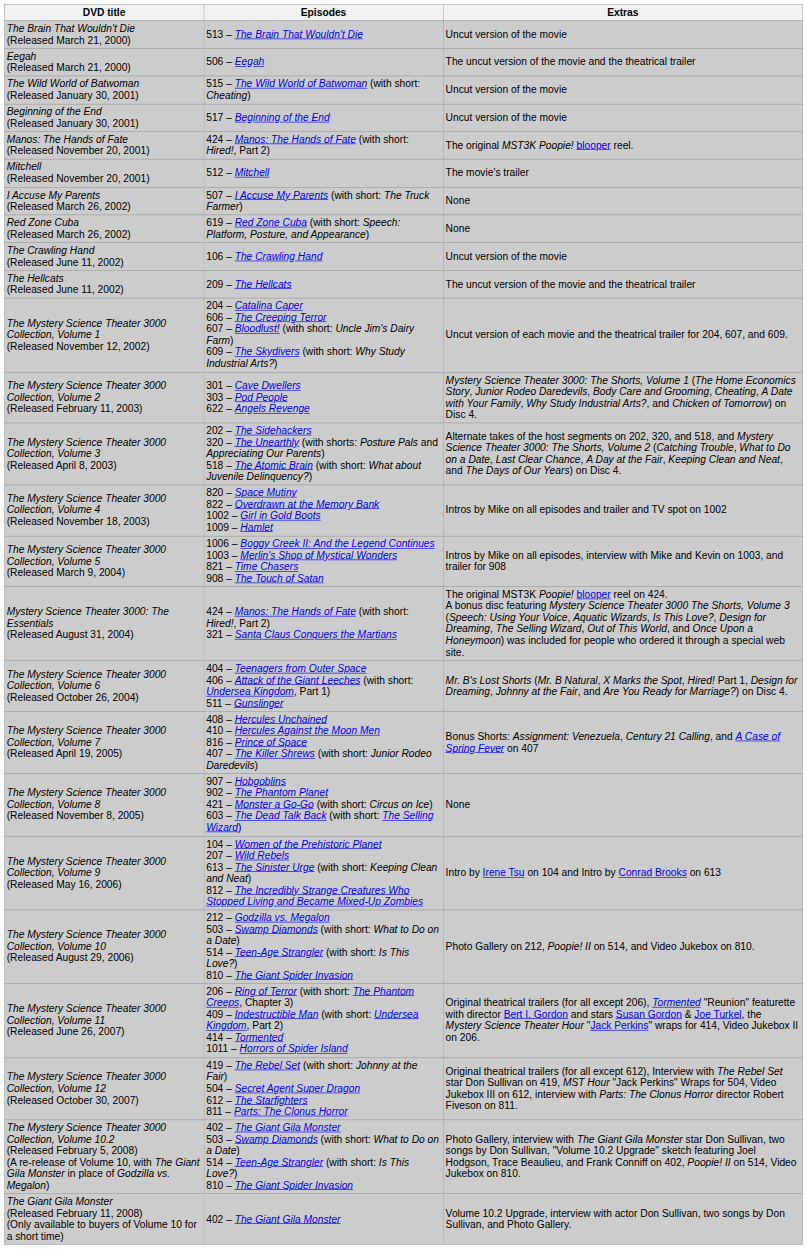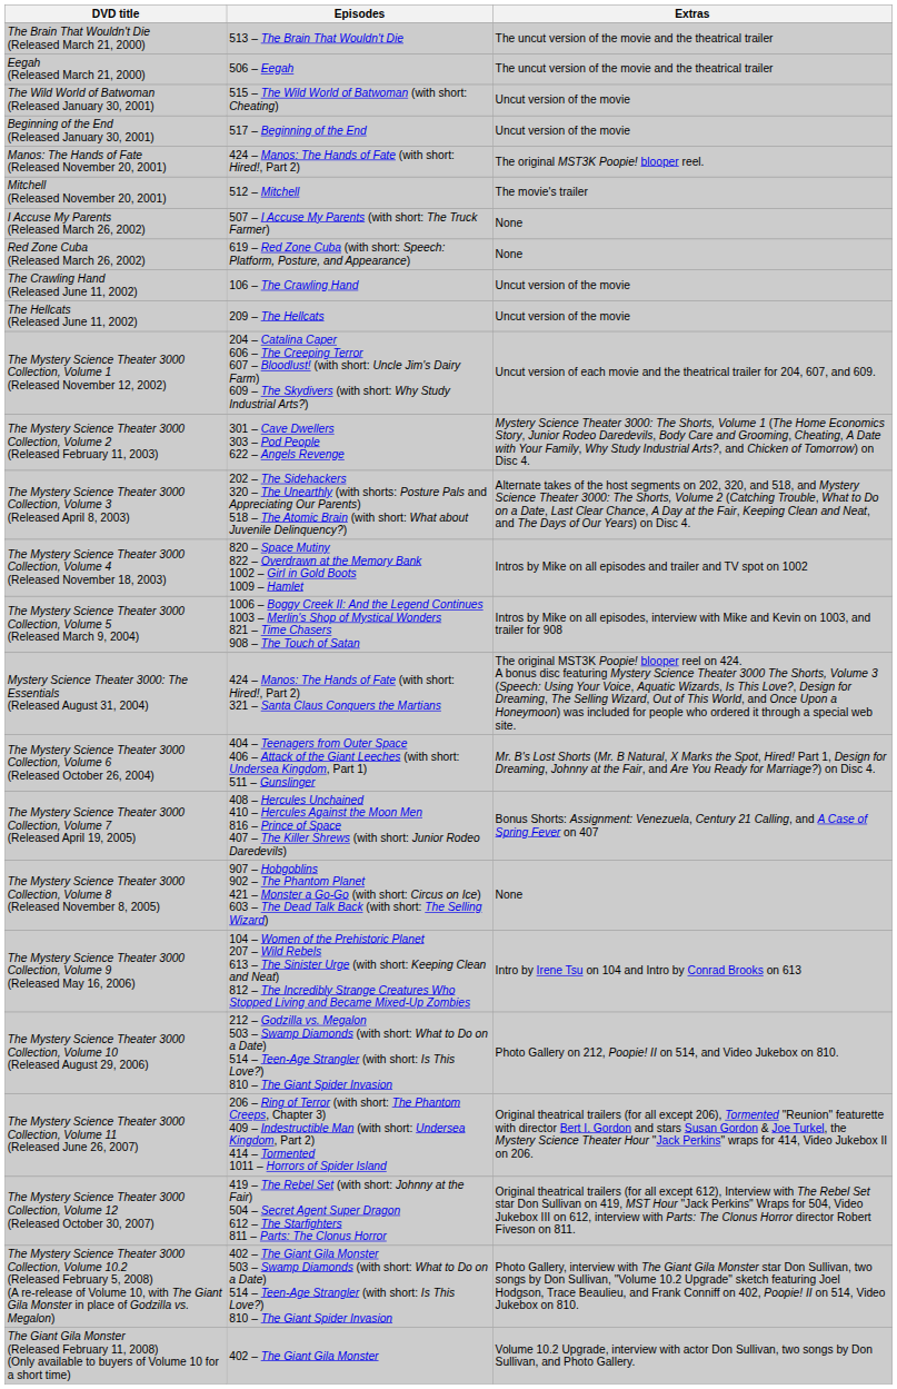 <table class="wikitable">
 <tr>
 <th width=25%>DVD title</th>
 <th width=30%>Episodes</th>
 <th width=45%>Extras</th>
 </tr>
 <tr>
 </tr>
 <tr style="text-align:left; background:#ccc;">
 <td><em>The Brain That Wouldn't Die</em><br>(Released March 21, 2000)</td>
 <td>513 – <em><a href='#'>The Brain That Wouldn't Die</a></em></td>
-<td>Uncut version of the movie</td>
+<td>The uncut version of the movie and the theatrical trailer</td>
 </tr>
 <tr>
 </tr>
 <tr style="text-align:left; background:#ccc;">
 <td><em>Eegah</em><br>(Released March 21, 2000)</td>
 <td>506 – <em><a href='#'>Eegah</a></em></td>
 <td>The uncut version of the movie and the theatrical trailer</td>
 </tr>
 <tr>
 </tr>
 <tr style="text-align:left; background:#ccc;">
 <td><em>The Wild World of Batwoman</em><br>(Released January 30, 2001)</td>
 <td>515 – <em><a href='#'>The Wild World of Batwoman</a></em> (with short: <em>Cheating</em>)</td>
 <td>Uncut version of the movie</td>
 </tr>
 <tr>
 </tr>
 <tr style="text-align:left; background:#ccc;">
 <td><em>Beginning of the End</em><br>(Released January 30, 2001)</td>
 <td>517 – <em><a href='#'>Beginning of the End</a></em></td>
 <td>Uncut version of the movie</td>
 </tr>
 <tr>
 </tr>
 <tr style="text-align:left; background:#ccc;">
 <td><em>Manos: The Hands of Fate</em><br>(Released November 20, 2001)</td>
 <td>424 – <em><a href='#'>Manos: The Hands of Fate</a></em> (with short: <em>Hired!</em>, Part 2)</td>
 <td>The original <em>MST3K</em> <em>Poopie!</em> <a href='#'>blooper</a> reel.</td>
 </tr>
 <tr>
 </tr>
 <tr style="text-align:left; background:#ccc;">
 <td><em>Mitchell</em><br>(Released November 20, 2001)</td>
 <td>512 – <em><a href='#'>Mitchell</a></em></td>
 <td>The movie's trailer</td>
 </tr>
 <tr>
 </tr>
 <tr style="text-align:left; background:#ccc;">
 <td><em>I Accuse My Parents</em><br>(Released March 26, 2002)</td>
 <td>507 – <em><a href='#'>I Accuse My Parents</a></em> (with short: <em>The Truck Farmer</em>)</td>
 <td>None</td>
 </tr>
 <tr>
 </tr>
 <tr style="text-align:left; background:#ccc;">
 <td><em>Red Zone Cuba</em><br>(Released March 26, 2002)</td>
 <td>619 – <em><a href='#'>Red Zone Cuba</a></em> (with short: <em>Speech: Platform, Posture, and Appearance</em>)</td>
 <td>None</td>
 </tr>
 <tr>
 </tr>
 <tr style="text-align:left; background:#ccc;">
 <td><em>The Crawling Hand</em><br>(Released June 11, 2002)</td>
 <td>106 – <em><a href='#'>The Crawling Hand</a></em></td>
 <td>Uncut version of the movie</td>
 </tr>
 <tr>
 </tr>
 <tr style="text-align:left; background:#ccc;">
 <td><em>The Hellcats</em><br>(Released June 11, 2002)</td>
 <td>209 – <em><a href='#'>The Hellcats</a></em></td>
-<td>The uncut version of the movie and the theatrical trailer</td>
+<td>Uncut version of the movie</td>
 </tr>
 <tr>
 </tr>
 <tr style="text-align:left; background:#ccc;">
 <td><em>The Mystery Science Theater 3000 Collection, Volume 1</em><br>(Released November 12, 2002)</td>
 <td>204 – <em><a href='#'>Catalina Caper</a></em><br>606 – <em><a href='#'>The Creeping Terror</a></em><br>607 – <em><a href='#'>Bloodlust!</a></em> (with short: <em>Uncle Jim's Dairy Farm</em>)<br>609 – <em><a href='#'>The Skydivers</a></em> (with short: <em>Why Study Industrial Arts?</em>)</td>
 <td>Uncut version of each movie and the theatrical trailer for 204, 607, and 609.</td>
 </tr>
 <tr>
 </tr>
 <tr style="text-align:left; background:#ccc;">
 <td><em>The Mystery Science Theater 3000 Collection, Volume 2</em><br>(Released February 11, 2003)</td>
 <td>301 – <em><a href='#'>Cave Dwellers</a></em><br>303 – <em><a href='#'>Pod People</a></em><br>622 – <em><a href='#'>Angels Revenge</a></em></td>
 <td><em>Mystery Science Theater 3000: The Shorts, Volume 1</em> (<em>The Home Economics Story</em>, <em>Junior Rodeo Daredevils</em>, <em>Body Care and Grooming</em>, <em>Cheating</em>, <em>A Date with Your Family</em>, <em>Why Study Industrial Arts?</em>, and <em>Chicken of Tomorrow</em>) on Disc 4.</td>
 </tr>
 <tr>
 </tr>
 <tr style="text-align:left; background:#ccc;">
 <td><em>The Mystery Science Theater 3000 Collection, Volume 3</em><br>(Released April 8, 2003)</td>
 <td>202 – <em><a href='#'>The Sidehackers</a></em><br>320 – <em><a href='#'>The Unearthly</a></em> (with shorts: <em>Posture Pals</em> and <em>Appreciating Our Parents</em>)<br>518 – <em><a href='#'>The Atomic Brain</a></em> (with short: <em>What about Juvenile Delinquency?</em>)</td>
 <td>Alternate takes of the host segments on 202, 320, and 518, and <em>Mystery Science Theater 3000: The Shorts, Volume 2</em> (<em>Catching Trouble</em>, <em>What to Do on a Date</em>, <em>Last Clear Chance</em>, <em>A Day at the Fair</em>, <em>Keeping Clean and Neat</em>, and <em>The Days of Our Years</em>) on Disc 4.</td>
 </tr>
 <tr>
 </tr>
 <tr style="text-align:left; background:#ccc;">
 <td><em>The Mystery Science Theater 3000 Collection, Volume 4</em><br>(Released November 18, 2003)</td>
 <td>820 – <em><a href='#'>Space Mutiny</a></em><br>822 – <em><a href='#'>Overdrawn at the Memory Bank</a></em><br>1002 – <em><a href='#'>Girl in Gold Boots</a></em><br>1009 – <em><a href='#'>Hamlet</a></em></td>
 <td>Intros by Mike on all episodes and trailer and TV spot on 1002</td>
 </tr>
 <tr>
 </tr>
 <tr style="text-align:left; background:#ccc;">
 <td><em>The Mystery Science Theater 3000 Collection, Volume 5</em><br>(Released March 9, 2004)</td>
 <td>1006 – <em><a href='#'>Boggy Creek II: And the Legend Continues</a></em><br>1003 – <em><a href='#'>Merlin's Shop of Mystical Wonders</a></em><br>821 – <em><a href='#'>Time Chasers</a></em><br>908 – <em><a href='#'>The Touch of Satan</a></em></td>
 <td>Intros by Mike on all episodes, interview with Mike and Kevin on 1003, and trailer for 908</td>
 </tr>
 <tr>
 </tr>
 <tr style="text-align:left; background:#ccc;">
 <td><em>Mystery Science Theater 3000: The Essentials</em><br>(Released August 31, 2004)</td>
 <td>424 – <em><a href='#'>Manos: The Hands of Fate</a></em> (with short: <em>Hired!</em>, Part 2)<br>321 – <em><a href='#'>Santa Claus Conquers the Martians</a></em></td>
 <td>The original MST3K <em>Poopie!</em> <a href='#'>blooper</a> reel on 424.<br>A bonus disc featuring <em>Mystery Science Theater 3000 The Shorts, Volume 3</em> (<em>Speech: Using Your Voice</em>, <em>Aquatic Wizards</em>, <em>Is This Love?</em>, <em>Design for Dreaming</em>, <em>The Selling Wizard</em>, <em>Out of This World</em>, and <em>Once Upon a Honeymoon</em>)  was included for people who ordered it through a special web site.</td>
 </tr>
 <tr>
 </tr>
 <tr style="text-align:left; background:#ccc;">
 <td><em>The Mystery Science Theater 3000 Collection, Volume 6</em><br>(Released October 26, 2004)</td>
 <td>404 – <em><a href='#'>Teenagers from Outer Space</a></em><br>406 – <em><a href='#'>Attack of the Giant Leeches</a></em> (with short: <em><a href='#'>Undersea Kingdom</a></em>, Part 1)<br>511 – <em><a href='#'>Gunslinger</a></em></td>
 <td><em>Mr. B's Lost Shorts</em> (<em>Mr. B Natural</em>, <em>X Marks the Spot</em>, <em>Hired!</em> Part 1, <em>Design for Dreaming</em>, <em>Johnny at the Fair</em>, and <em>Are You Ready for Marriage?</em>) on Disc 4.</td>
 </tr>
 <tr>
 </tr>
 <tr style="text-align:left; background:#ccc;">
 <td><em>The Mystery Science Theater 3000 Collection, Volume 7</em><br>(Released April 19, 2005)</td>
 <td>408 – <em><a href='#'>Hercules Unchained</a></em><br>410 – <em><a href='#'>Hercules Against the Moon Men</a></em><br>816 – <em><a href='#'>Prince of Space</a></em><br>407 – <em><a href='#'>The Killer Shrews</a></em> (with short: <em>Junior Rodeo Daredevils</em>)</td>
 <td>Bonus Shorts: <em>Assignment: Venezuela</em>, <em>Century 21 Calling</em>, and <em><a href='#'>A Case of Spring Fever</a></em> on 407</td>
 </tr>
 <tr>
 </tr>
 <tr style="text-align:left; background:#ccc;">
 <td><em>The Mystery Science Theater 3000 Collection, Volume 8</em><br>(Released November 8, 2005)</td>
 <td>907 – <em><a href='#'>Hobgoblins</a></em><br>902 – <em><a href='#'>The Phantom Planet</a></em><br>421 – <em><a href='#'>Monster a Go-Go</a></em> (with short: <em>Circus on Ice</em>)<br>603 – <em><a href='#'>The Dead Talk Back</a> </em>(with short: <em><a href='#'>The Selling Wizard</a></em>)</td>
 <td>None</td>
 </tr>
 <tr>
 </tr>
 <tr style="text-align:left; background:#ccc;">
 <td><em>The Mystery Science Theater 3000 Collection, Volume 9</em><br>(Released May 16, 2006)</td>
 <td>104 – <em><a href='#'>Women of the Prehistoric Planet</a></em><br>207 – <em><a href='#'>Wild Rebels</a></em><br>613 – <em><a href='#'>The Sinister Urge</a></em> (with short: <em>Keeping Clean and Neat</em>)<br>812 – <em><a href='#'>The Incredibly Strange Creatures Who Stopped Living and Became Mixed-Up Zombies</a></em></td>
 <td>Intro by <a href='#'>Irene Tsu</a> on 104 and Intro by <a href='#'>Conrad Brooks</a> on 613</td>
 </tr>
 <tr>
 </tr>
 <tr style="text-align:left; background:#ccc;">
 <td><em>The Mystery Science Theater 3000 Collection, Volume 10</em><br>(Released August 29, 2006)</td>
 <td>212 – <em><a href='#'>Godzilla vs. Megalon</a></em><br>503 – <em><a href='#'>Swamp Diamonds</a></em> (with short: <em>What to Do on a Date</em>)<br>514 – <em><a href='#'>Teen-Age Strangler</a></em> (with short: <em>Is This Love?</em>)<br>810 – <em><a href='#'>The Giant Spider Invasion</a></em></td>
 <td>Photo Gallery on 212, <em>Poopie! II</em> on 514, and Video Jukebox on 810.</td>
 </tr>
 <tr>
 </tr>
 <tr style="text-align:left; background:#ccc;">
 <td><em>The Mystery Science Theater 3000 Collection, Volume 11</em><br>(Released June 26, 2007)</td>
 <td>206 – <em><a href='#'>Ring of Terror</a></em> (with short: <em><a href='#'>The Phantom Creeps</a></em>, Chapter 3)<br>409 – <em><a href='#'>Indestructible Man</a></em> (with short: <em><a href='#'>Undersea Kingdom</a></em>, Part 2)<br>414 – <em><a href='#'>Tormented</a></em><br>1011 – <em><a href='#'>Horrors of Spider Island</a></em></td>
 <td>Original theatrical trailers (for all except 206), <em><a href='#'>Tormented</a></em> "Reunion" featurette with director <a href='#'>Bert I. Gordon</a> and stars <a href='#'>Susan Gordon</a> & <a href='#'>Joe Turkel</a>, the <em>Mystery Science Theater Hour</em> "<a href='#'>Jack Perkins</a>" wraps for 414, Video Jukebox II on 206.</td>
 </tr>
 <tr>
 </tr>
 <tr style="text-align:left; background:#ccc;">
 <td><em>The Mystery Science Theater 3000 Collection, Volume 12</em><br>(Released October 30, 2007)</td>
 <td>419 – <em><a href='#'>The Rebel Set</a></em> (with short: <em>Johnny at the Fair</em>)<br>504 – <em><a href='#'>Secret Agent Super Dragon</a></em><br>612 – <em><a href='#'>The Starfighters</a></em><br>811 – <em><a href='#'>Parts: The Clonus Horror</a></em></td>
 <td>Original theatrical trailers (for all except 612), Interview with <em>The Rebel Set</em> star Don Sullivan on 419, <em>MST Hour</em> "Jack Perkins" Wraps for 504, Video Jukebox III on 612, interview with <em>Parts: The Clonus Horror</em> director Robert Fiveson on 811.</td>
 </tr>
 <tr>
 </tr>
 <tr style="text-align:left; background:#ccc;">
 <td><em>The Mystery Science Theater 3000 Collection, Volume 10.2</em><br>(Released February 5, 2008)<br>(A re-release of Volume 10, with <em>The Giant Gila Monster</em> in place of <em>Godzilla vs. Megalon</em>)</td>
 <td>402 – <em><a href='#'>The Giant Gila Monster</a></em><br>503 – <em><a href='#'>Swamp Diamonds</a></em> (with short: <em>What to Do on a Date</em>)<br>514 – <em><a href='#'>Teen-Age Strangler</a></em> (with short: <em>Is This Love?</em>)<br>810 – <em><a href='#'>The Giant Spider Invasion</a></em></td>
 <td>Photo Gallery, interview with <em>The Giant Gila Monster</em> star Don Sullivan, two songs by Don Sullivan, "Volume 10.2 Upgrade" sketch featuring Joel Hodgson, Trace Beaulieu, and Frank Conniff on 402, <em>Poopie! II</em> on 514, Video Jukebox on 810.</td>
 </tr>
 <tr>
 </tr>
 <tr style="text-align:left; background:#ccc;">
 <td><em>The Giant Gila Monster</em><br>(Released February 11, 2008)<br>(Only available to buyers of Volume 10 for a short time)</td>
 <td>402 – <em><a href='#'>The Giant Gila Monster</a></em></td>
 <td>Volume 10.2 Upgrade, interview with actor Don Sullivan, two songs by Don Sullivan, and Photo Gallery.</td>
 </tr>
 </table>
